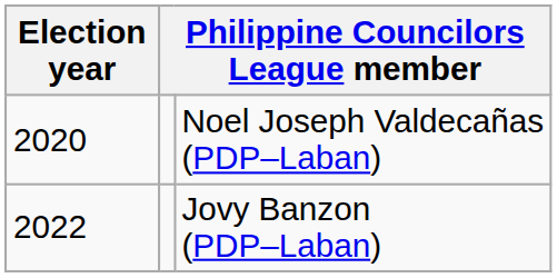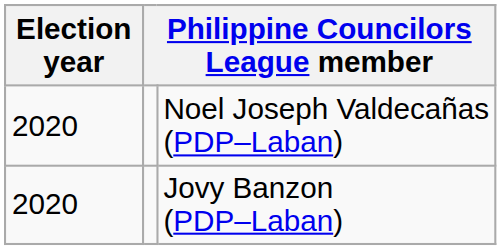 <table class=wikitable style="font-size:90%">
 <tr>
 <th width=60px>Election<br>year</th>
 <th colspan=2 width=140px><a href='#'>Philippine Councilors League</a> member</th>
 </tr>
 <tr>
 <td>2020</td>
 <td bgcolor=></td>
 <td>Noel Joseph Valdecañas<br>(<a href='#'>PDP–Laban</a>)</td>
 </tr>
 <tr>
-<td>2022</td>
+<td>2020</td>
 <td bgcolor=></td>
 <td>Jovy Banzon<br>(<a href='#'>PDP–Laban</a>)</td>
 </tr>
 </table>
